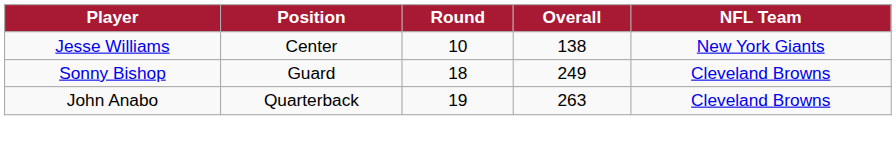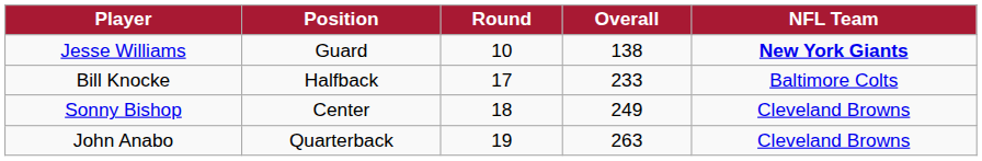 <table class="wikitable" width="65%">
 <tr align="center"  style="background:#A81933;color:#FFFFFF;">
 <td><strong>Player</strong></td>
 <td><strong>Position</strong></td>
 <td><strong>Round</strong></td>
 <td><strong>Overall</strong></td>
 <td><strong>NFL Team</strong></td>
 </tr>
 <tr align="center" bgcolor="">
 <td><a href='#'>Jesse Williams</a></td>
-<td>Center</td>
+<td>Guard</td>
 <td>10</td>
 <td>138</td>
-<td><a href='#'>New York Giants</a></td>
+<td><strong><a href='#'>New York Giants</a></strong></td>
+</tr>
+<tr align="center" bgcolor="">
+<td>Bill Knocke</td>
+<td>Halfback</td>
+<td>17</td>
+<td>233</td>
+<td><a href='#'>Baltimore Colts</a></td>
 </tr>
 <tr align="center" bgcolor="">
 <td><a href='#'>Sonny Bishop</a></td>
-<td>Guard</td>
+<td>Center</td>
 <td>18</td>
 <td>249</td>
 <td><a href='#'>Cleveland Browns</a></td>
 </tr>
 <tr align="center" bgcolor="">
 <td>John Anabo</td>
 <td>Quarterback</td>
 <td>19</td>
 <td>263</td>
 <td><a href='#'>Cleveland Browns</a></td>
 </tr>
 </table>
